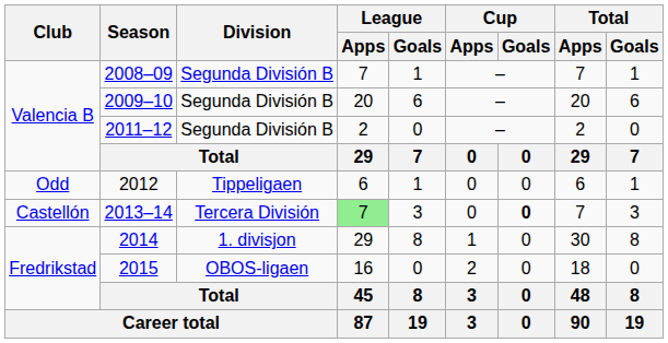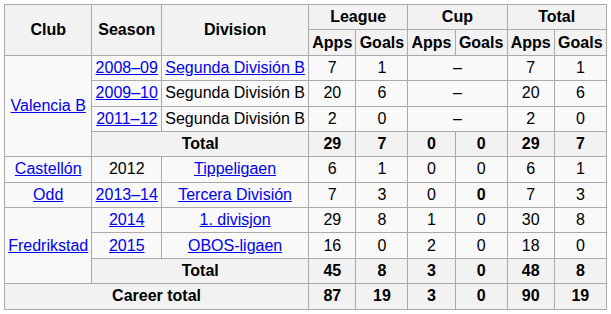 <table class="wikitable" style="text-align:center">
 <tr>
 <th rowspan="2">Club</th>
 <th rowspan="2">Season</th>
 <th rowspan="2">Division</th>
 <th colspan="2">League</th>
 <th colspan="2">Cup</th>
 <th colspan="2">Total</th>
 </tr>
 <tr>
 <th>Apps</th>
 <th>Goals</th>
 <th>Apps</th>
 <th>Goals</th>
 <th>Apps</th>
 <th>Goals</th>
 </tr>
 <tr>
 <td rowspan="4"><a href='#'>Valencia B</a></td>
 <td><a href='#'>2008–09</a></td>
 <td><a href='#'>Segunda División B</a></td>
 <td>7</td>
 <td>1</td>
 <td colspan="2">–</td>
 <td>7</td>
 <td>1</td>
 </tr>
 <tr>
 <td><a href='#'>2009–10</a></td>
 <td>Segunda División B</td>
 <td>20</td>
 <td>6</td>
 <td colspan="2">–</td>
 <td>20</td>
 <td>6</td>
 </tr>
 <tr>
 <td><a href='#'>2011–12</a></td>
 <td>Segunda División B</td>
 <td>2</td>
 <td>0</td>
 <td colspan="2">–</td>
 <td>2</td>
 <td>0</td>
 </tr>
 <tr>
 <th colspan="2">Total</th>
 <th>29</th>
 <th>7</th>
 <th>0</th>
 <th>0</th>
 <th>29</th>
 <th>7</th>
 </tr>
 <tr>
-<td><a href='#'>Odd</a></td>
+<td><a href='#'>Castellón</a></td>
 <td>2012</td>
 <td><a href='#'>Tippeligaen</a></td>
 <td>6</td>
 <td>1</td>
 <td>0</td>
 <td>0</td>
 <td>6</td>
 <td>1</td>
 </tr>
 <tr>
-<td><a href='#'>Castellón</a></td>
+<td><a href='#'>Odd</a></td>
 <td><a href='#'>2013–14</a></td>
 <td><a href='#'>Tercera División</a></td>
-<td style="background: lightgreen;">7</td>
+<td>7</td>
 <td>3</td>
 <td>0</td>
 <td><strong>0</strong></td>
 <td>7</td>
 <td>3</td>
 </tr>
 <tr>
 <td rowspan="3"><a href='#'>Fredrikstad</a></td>
 <td><a href='#'>2014</a></td>
 <td><a href='#'>1. divisjon</a></td>
 <td>29</td>
 <td>8</td>
 <td>1</td>
 <td>0</td>
 <td>30</td>
 <td>8</td>
 </tr>
 <tr>
 <td><a href='#'>2015</a></td>
 <td><a href='#'>OBOS-ligaen</a></td>
 <td>16</td>
 <td>0</td>
 <td>2</td>
 <td>0</td>
 <td>18</td>
 <td>0</td>
 </tr>
 <tr>
 <th colspan="2">Total</th>
 <th>45</th>
 <th>8</th>
 <th>3</th>
 <th>0</th>
 <th>48</th>
 <th>8</th>
 </tr>
 <tr>
 <th colspan="3">Career total</th>
 <th>87</th>
 <th>19</th>
 <th>3</th>
 <th>0</th>
 <th>90</th>
 <th>19</th>
 </tr>
 </table>
